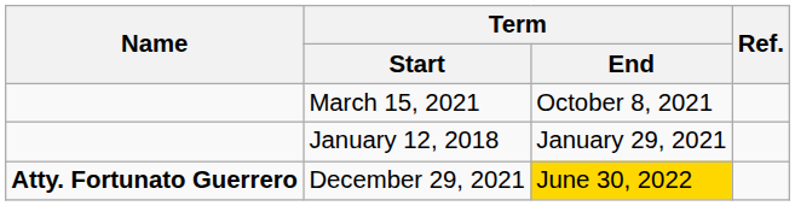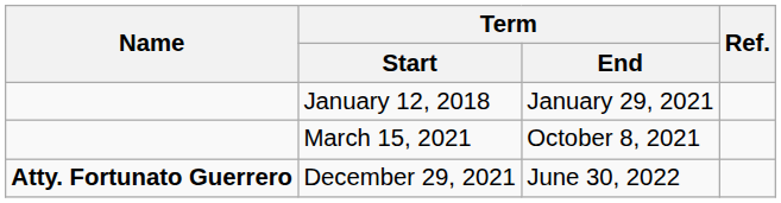 <table class="wikitable sortable">
 <tr>
 <th rowspan=2>Name</th>
 <th colspan=2>Term</th>
 <th rowspan=2>Ref.</th>
 </tr>
 <tr>
 <th>Start</th>
 <th>End</th>
 </tr>
 <tr>
 <td></td>
+<td>January 12, 2018</td>
+<td>January 29, 2021</td>
+<td></td>
+</tr>
+<tr>
+<td></td>
 <td>March 15, 2021</td>
 <td>October 8, 2021</td>
 <td></td>
 </tr>
 <tr>
-<td></td>
-<td>January 12, 2018</td>
-<td>January 29, 2021</td>
-<td></td>
-</tr>
-<tr>
 <td><strong>Atty. Fortunato Guerrero</strong></td>
 <td>December 29, 2021</td>
-<td style="background: gold;">June 30, 2022</td>
+<td>June 30, 2022</td>
 <td></td>
 </tr>
 </table>
